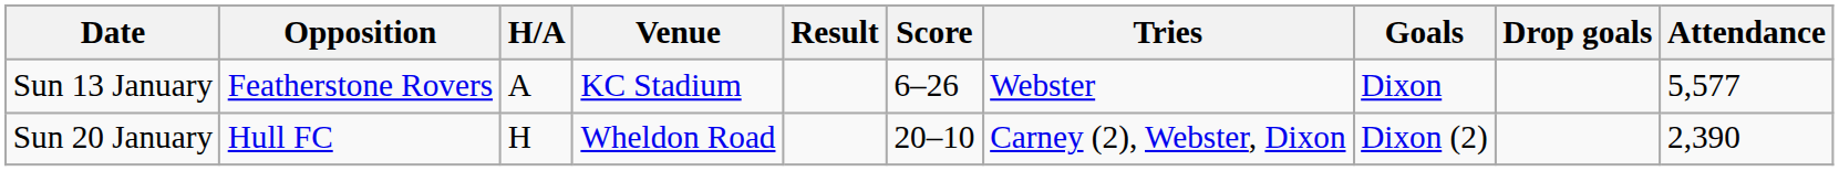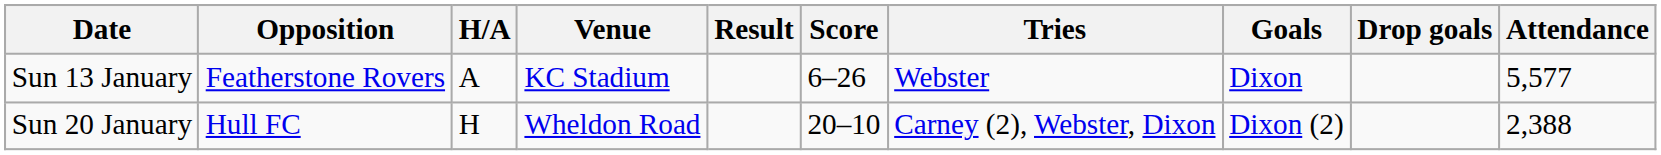 <table class="wikitable" style="font-size:90%;">
 <tr>
 <th>Date</th>
 <th>Opposition</th>
 <th>H/A</th>
 <th>Venue</th>
 <th>Result</th>
 <th>Score</th>
 <th>Tries</th>
 <th>Goals</th>
 <th>Drop goals</th>
 <th>Attendance</th>
 </tr>
 <tr>
 <td>Sun 13 January</td>
 <td> <a href='#'>Featherstone Rovers</a></td>
 <td>A</td>
 <td><a href='#'>KC Stadium</a></td>
 <td></td>
 <td>6–26</td>
 <td><a href='#'>Webster</a></td>
 <td><a href='#'>Dixon</a></td>
 <td></td>
 <td>5,577</td>
 </tr>
 <tr>
 <td>Sun 20 January</td>
 <td> <a href='#'>Hull FC</a></td>
 <td>H</td>
 <td><a href='#'>Wheldon Road</a></td>
 <td></td>
 <td>20–10</td>
 <td><a href='#'>Carney</a> (2), <a href='#'>Webster</a>, <a href='#'>Dixon</a></td>
 <td><a href='#'>Dixon</a> (2)</td>
 <td></td>
-<td>2,390</td>
+<td>2,388</td>
 </tr>
 </table>
